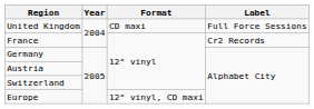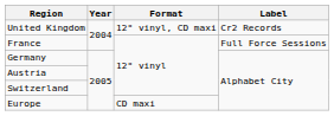 <table class="wikitable">
 <tr>
 <th>Region</th>
 <th>Year</th>
 <th>Format</th>
 <th>Label</th>
 </tr>
 <tr>
 <td>United Kingdom</td>
 <td rowspan="2">2004</td>
-<td>CD maxi</td>
-<td>Full Force Sessions</td>
+<td>12" vinyl, CD maxi</td>
+<td>Cr2 Records</td>
 </tr>
 <tr>
 <td>France</td>
 <td rowspan="4">12" vinyl</td>
-<td>Cr2 Records</td>
+<td>Full Force Sessions</td>
 </tr>
 <tr>
 <td>Germany</td>
 <td rowspan="4">2005</td>
 <td rowspan="4">Alphabet City</td>
 </tr>
 <tr>
 <td>Austria</td>
 </tr>
 <tr>
 <td>Switzerland</td>
 </tr>
 <tr>
 <td>Europe</td>
-<td>12" vinyl, CD maxi</td>
+<td>CD maxi</td>
 </tr>
 </table>
